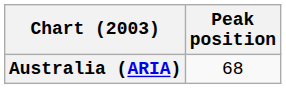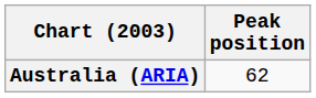 <table class="wikitable sortable plainrowheaders" style="text-align:center">
 <tr>
 <th scope="col">Chart (2003)</th>
 <th scope="col">Peak<br>position</th>
 </tr>
 <tr>
 <th scope="row">Australia (<a href='#'>ARIA</a>)</th>
-<td>68</td>
+<td>62</td>
 </tr>
 </table>
